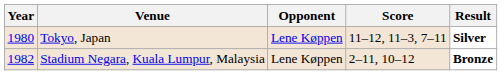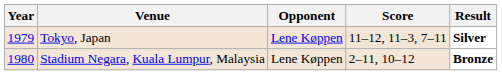 <table class="sortable wikitable" style="font-size: 90%;">
 <tr>
 <th>Year</th>
 <th>Venue</th>
 <th>Opponent</th>
 <th>Score</th>
 <th>Result</th>
 </tr>
 <tr style="background:#F3E6D7">
-<td align="center"><a href='#'>1980</a></td>
+<td align="center"><a href='#'>1979</a></td>
 <td align="left"><a href='#'>Tokyo</a>, Japan</td>
 <td align="left"> <a href='#'>Lene Køppen</a></td>
 <td align="left">11–12, 11–3, 7–11</td>
 <td style="text-align:left; background:white"> <strong>Silver</strong></td>
 </tr>
 <tr style="background:#F3E6D7">
-<td align="center"><a href='#'>1982</a></td>
+<td align="center"><a href='#'>1980</a></td>
 <td align="left"><a href='#'>Stadium Negara</a>, <a href='#'>Kuala Lumpur</a>, Malaysia</td>
 <td align="left"> Lene Køppen</td>
 <td align="left">2–11, 10–12</td>
 <td style="text-align:left; background:white"> <strong>Bronze</strong></td>
 </tr>
 </table>
